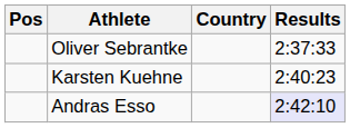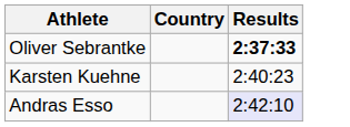 <table class="wikitable wikble">
 <tr>
-<th>Pos</th>
 <th>Athlete</th>
 <th>Country</th>
 <th>Results</th>
 </tr>
 <tr>
-<td align="center"></td>
 <td>Oliver Sebrantke</td>
 <td></td>
-<td>2:37:33</td>
+<td><strong>2:37:33</strong></td>
 </tr>
 <tr>
-<td align="center"></td>
 <td>Karsten Kuehne</td>
 <td></td>
 <td>2:40:23</td>
 </tr>
 <tr>
-<td align="center"></td>
 <td>Andras Esso</td>
 <td></td>
 <td style="background: lavender;">2:42:10</td>
 </tr>
 </table>
